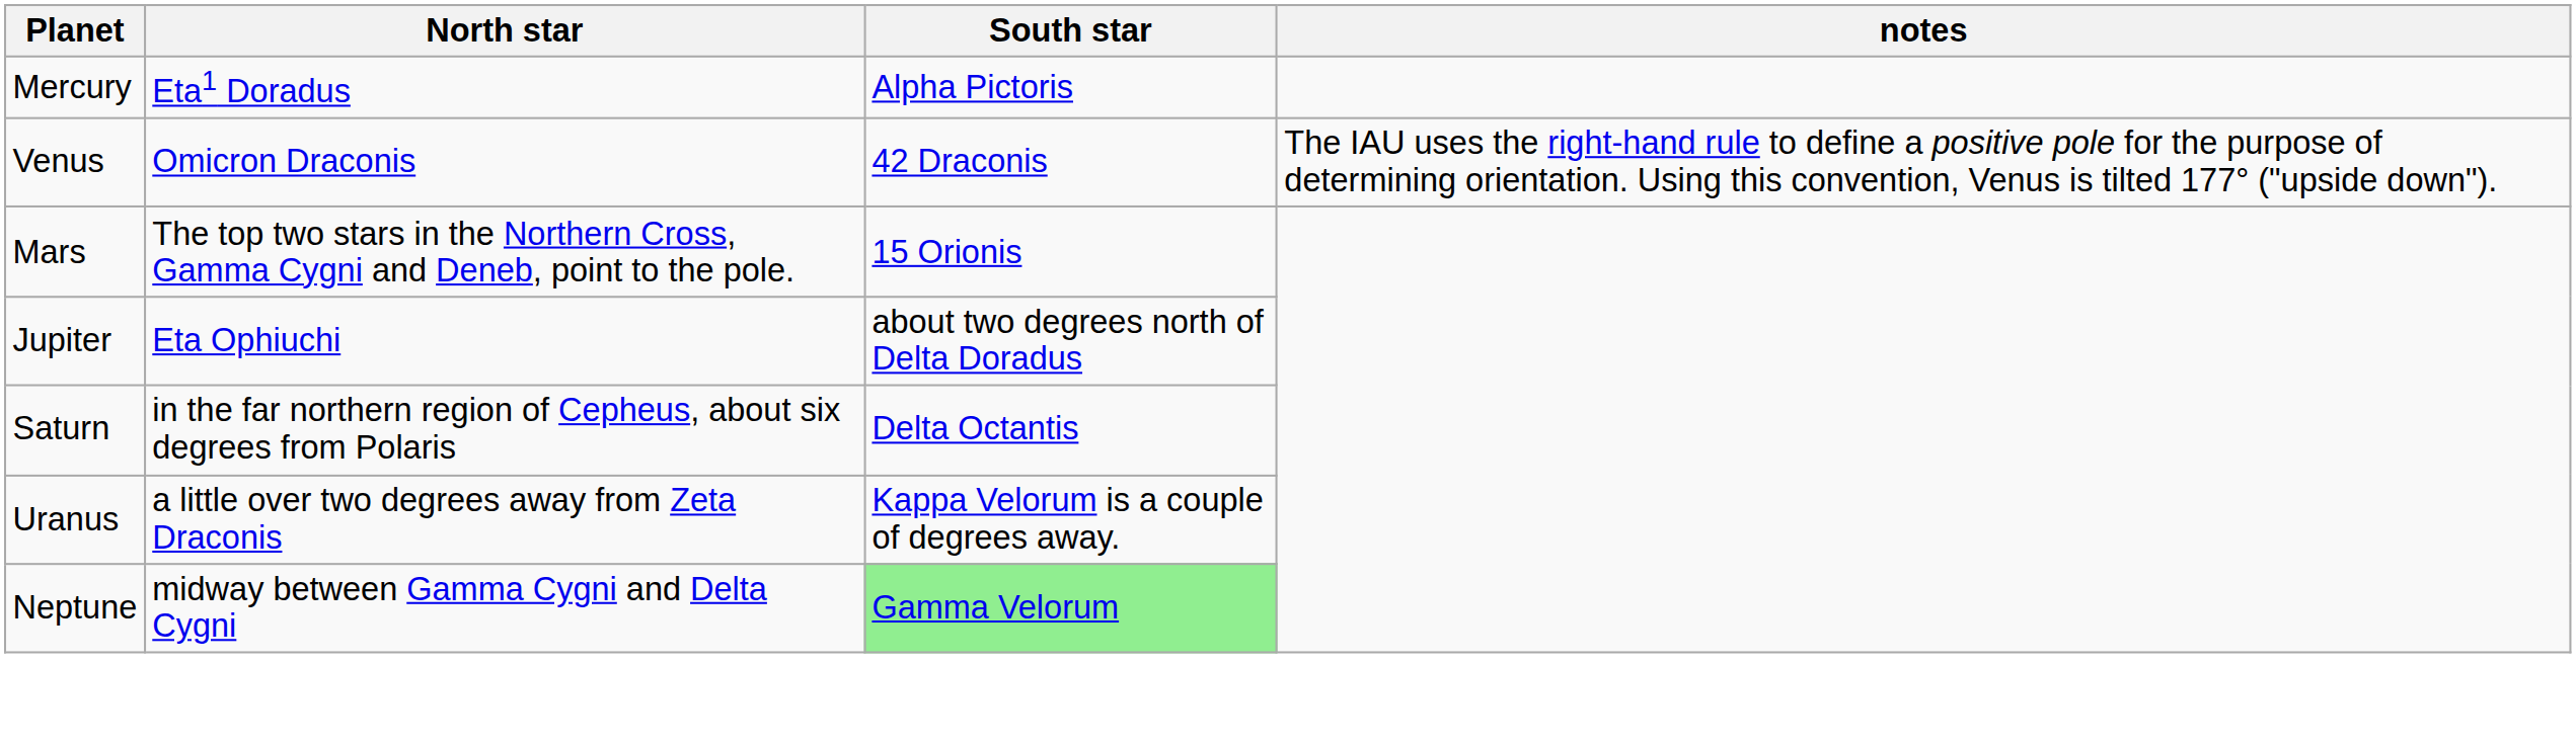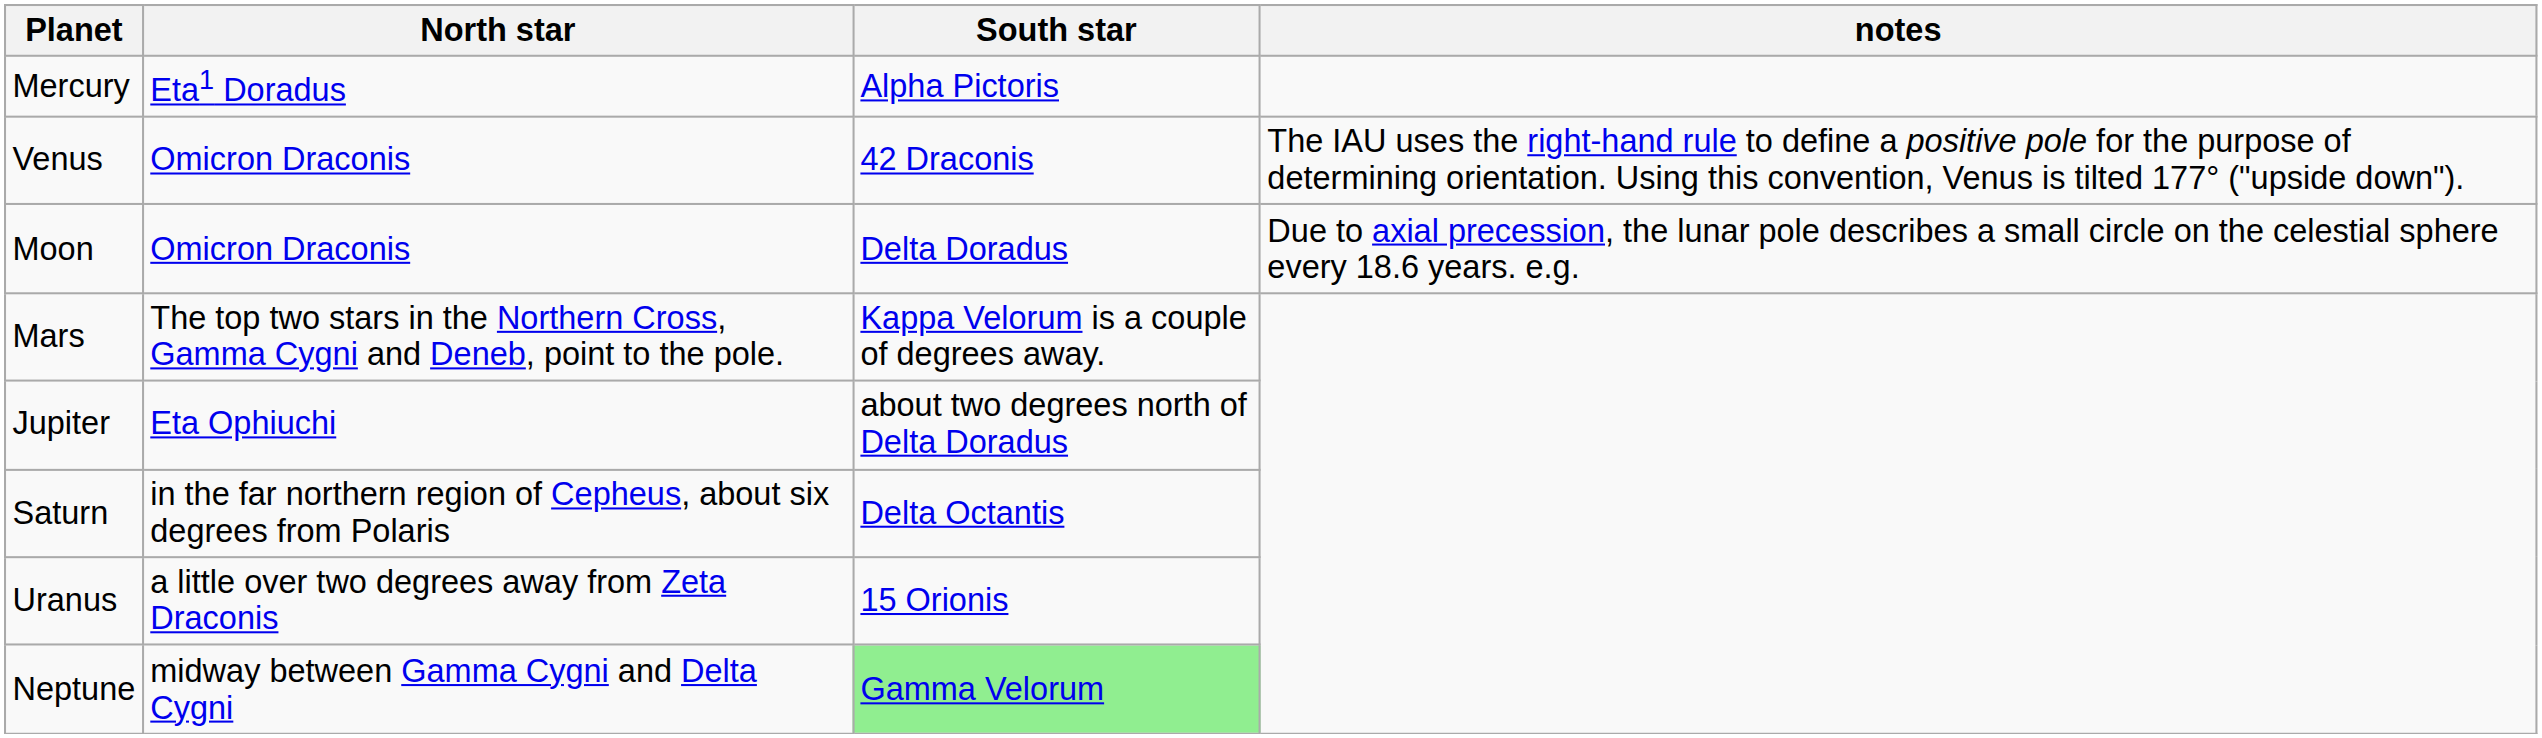 <table class="wikitable">
 <tr>
 <th>Planet</th>
 <th>North star</th>
 <th>South star</th>
 <th>notes</th>
 </tr>
 <tr>
 <td>Mercury</td>
 <td><a href='#'>Eta<sup>1</sup> Doradus</a></td>
 <td><a href='#'>Alpha Pictoris</a></td>
 </tr>
 <tr>
 <td>Venus</td>
 <td><a href='#'>Omicron Draconis</a></td>
 <td><a href='#'>42 Draconis</a></td>
 <td>The IAU uses the <a href='#'>right-hand rule</a> to define a <em>positive pole</em> for the purpose of determining orientation. Using this convention, Venus is tilted 177° ("upside down").</td>
 </tr>
 <tr>
+<td>Moon</td>
+<td><a href='#'>Omicron Draconis</a></td>
+<td><a href='#'>Delta Doradus</a></td>
+<td>Due to <a href='#'>axial precession</a>, the lunar pole describes a small circle on the celestial sphere every 18.6 years. e.g. </td>
+</tr>
+<tr>
 <td>Mars</td>
 <td>The top two stars in the <a href='#'>Northern Cross</a>, <a href='#'>Gamma Cygni</a> and <a href='#'>Deneb</a>, point to the pole.</td>
-<td><a href='#'>15 Orionis</a></td>
+<td><a href='#'>Kappa Velorum</a> is a couple of degrees away.</td>
 </tr>
 <tr>
 <td>Jupiter</td>
 <td><a href='#'>Eta Ophiuchi</a></td>
 <td>about two degrees north of <a href='#'>Delta Doradus</a></td>
 </tr>
 <tr>
 <td>Saturn</td>
 <td>in the far northern region of <a href='#'>Cepheus</a>, about six degrees from Polaris</td>
 <td><a href='#'>Delta Octantis</a></td>
 </tr>
 <tr>
 <td>Uranus</td>
 <td>a little over two degrees away from <a href='#'>Zeta Draconis</a></td>
-<td><a href='#'>Kappa Velorum</a> is a couple of degrees away.</td>
+<td><a href='#'>15 Orionis</a></td>
 </tr>
 <tr>
 <td>Neptune</td>
 <td>midway between <a href='#'>Gamma Cygni</a> and <a href='#'>Delta Cygni</a></td>
 <td style="background: lightgreen;"><a href='#'>Gamma Velorum</a></td>
 </tr>
 </table>
